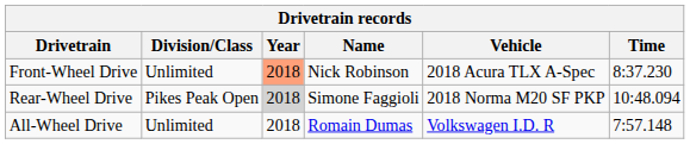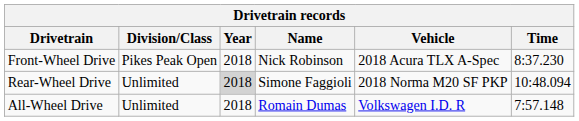 <table class="wikitable sortable">
 <tr>
 <th colspan="6">Drivetrain records</th>
 </tr>
 <tr>
 <th class="unsortable">Drivetrain</th>
 <th class="unsortable">Division/Class</th>
 <th>Year</th>
 <th class="unsortable">Name</th>
 <th class="unsortable">Vehicle</th>
 <th>Time</th>
 </tr>
 <tr>
 <td>Front-Wheel Drive</td>
-<td>Unlimited</td>
-<td style="background: lightsalmon;">2018</td>
+<td>Pikes Peak Open</td>
+<td>2018</td>
 <td>Nick Robinson</td>
 <td>2018 Acura TLX A-Spec</td>
 <td>8:37.230</td>
 </tr>
 <tr>
 <td>Rear-Wheel Drive</td>
-<td>Pikes Peak Open</td>
+<td>Unlimited</td>
 <td style="background: lightgrey;">2018</td>
 <td>Simone Faggioli</td>
 <td>2018 Norma M20 SF PKP</td>
 <td>10:48.094</td>
 </tr>
 <tr>
 <td>All-Wheel Drive</td>
 <td>Unlimited</td>
 <td>2018</td>
 <td> <a href='#'>Romain Dumas</a></td>
 <td><a href='#'>Volkswagen I.D. R</a></td>
 <td>7:57.148</td>
 </tr>
 </table>
